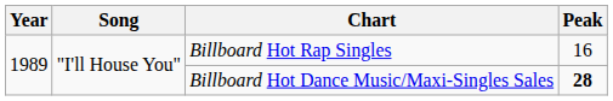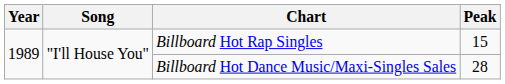 <table class="wikitable">
 <tr>
 <th>Year</th>
 <th>Song</th>
 <th>Chart</th>
 <th>Peak</th>
 </tr>
 <tr>
 <td rowspan=2>1989</td>
 <td rowspan=2>"I'll House You"</td>
 <td><em>Billboard</em> <a href='#'>Hot Rap Singles</a></td>
-<td align=center>16</td>
+<td align=center>15</td>
 </tr>
 <tr>
 <td><em>Billboard</em> <a href='#'>Hot Dance Music/Maxi-Singles Sales</a></td>
-<td align=center><strong>28</strong></td>
+<td align=center>28</td>
 </tr>
 </table>
